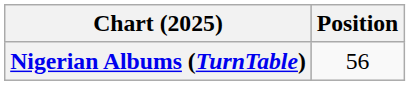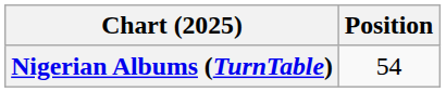 <table class="wikitable sortable plainrowheaders" style="text-align:center">
 <tr>
 <th scope="col">Chart (2025)</th>
 <th scope="col">Position</th>
 </tr>
 <tr>
 <th scope="row"><a href='#'>Nigerian Albums</a> (<em><a href='#'>TurnTable</a></em>)</th>
-<td>56</td>
+<td>54</td>
 </tr>
 </table>
